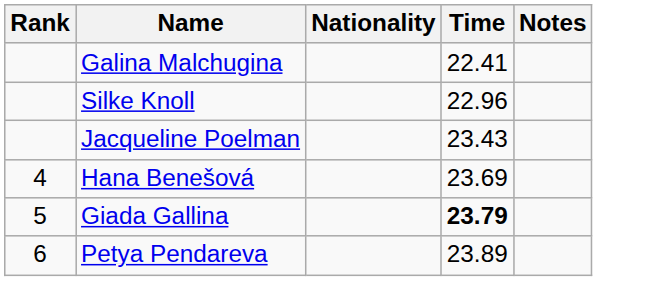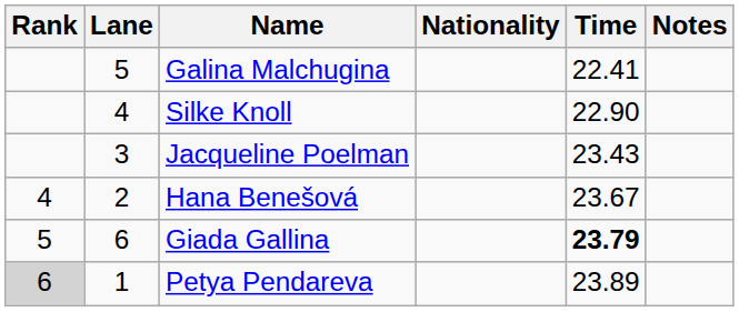 <table class="wikitable sortable" style="text-align:center">
 <tr>
 <th>Rank</th>
+<th>Lane</th>
 <th>Name</th>
 <th>Nationality</th>
 <th>Time</th>
 <th>Notes</th>
 </tr>
 <tr>
 <td></td>
+<td>5</td>
 <td align="left"><a href='#'>Galina Malchugina</a></td>
 <td align=left></td>
 <td>22.41</td>
 <td></td>
 </tr>
 <tr>
 <td></td>
+<td>4</td>
 <td align="left"><a href='#'>Silke Knoll</a></td>
 <td align=left></td>
-<td>22.96</td>
+<td>22.90</td>
 <td></td>
 </tr>
 <tr>
 <td></td>
+<td>3</td>
 <td align="left"><a href='#'>Jacqueline Poelman</a></td>
 <td align=left></td>
 <td>23.43</td>
 <td></td>
 </tr>
 <tr>
 <td>4</td>
+<td>2</td>
 <td align="left"><a href='#'>Hana Benešová</a></td>
 <td align=left></td>
-<td>23.69</td>
+<td>23.67</td>
 <td></td>
 </tr>
 <tr>
 <td>5</td>
+<td>6</td>
 <td align="left"><a href='#'>Giada Gallina</a></td>
 <td align=left></td>
 <td><strong>23.79</strong></td>
 <td></td>
 </tr>
 <tr>
-<td>6</td>
+<td style="background: lightgrey;">6</td>
+<td>1</td>
 <td align="left"><a href='#'>Petya Pendareva</a></td>
 <td align=left></td>
 <td>23.89</td>
 <td></td>
 </tr>
 </table>
